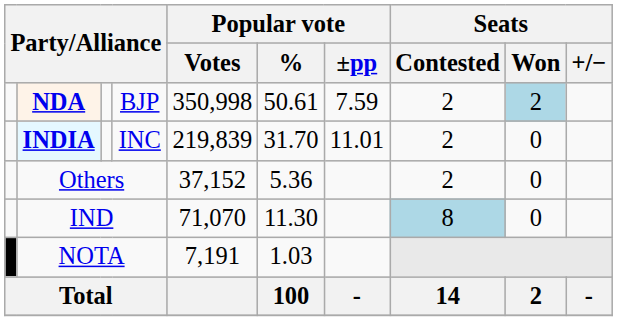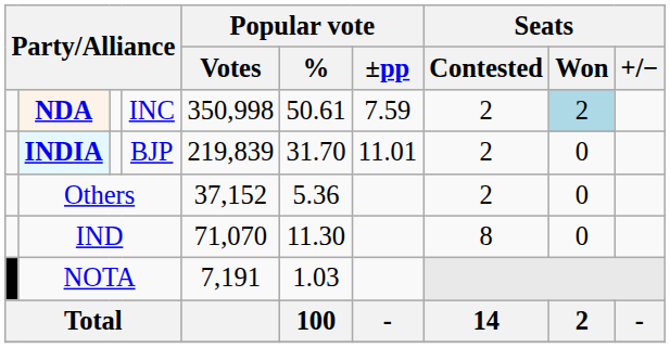 <table class="wikitable sortable" style="text-align:center;">
 <tr>
 <th colspan="4" rowspan="2">Party/Alliance</th>
 <th colspan="3">Popular vote</th>
 <th colspan="3">Seats</th>
 </tr>
 <tr>
 <th>Votes</th>
 <th>%</th>
 <th>±<a href='#'>pp</a></th>
 <th>Contested</th>
 <th>Won</th>
 <th><strong>+/−</strong></th>
 </tr>
 <tr>
 <td></td>
 <th style="background:#fef3e8"><a href='#'>NDA</a></th>
 <td></td>
-<td><a href='#'>BJP</a></td>
+<td><a href='#'>INC</a></td>
 <td>350,998</td>
 <td>50.61</td>
 <td> 7.59</td>
 <td>2</td>
 <td style="background: lightblue;">2</td>
 <td></td>
 </tr>
 <tr>
 <td></td>
 <th style="background:#E5F8FF"><a href='#'>INDIA</a></th>
 <td></td>
-<td><a href='#'>INC</a></td>
+<td><a href='#'>BJP</a></td>
 <td>219,839</td>
 <td>31.70</td>
 <td> 11.01</td>
 <td>2</td>
 <td>0</td>
 <td></td>
 </tr>
 <tr>
 <td></td>
 <td colspan="3"><a href='#'>Others</a></td>
 <td>37,152</td>
 <td>5.36</td>
 <td></td>
 <td>2</td>
 <td>0</td>
 <td></td>
 </tr>
 <tr>
 <td></td>
 <td colspan="3"><a href='#'>IND</a></td>
 <td>71,070</td>
 <td>11.30</td>
 <td></td>
-<td style="background: lightblue;">8</td>
+<td>8</td>
 <td>0</td>
 <td></td>
 </tr>
 <tr>
 <td bgcolor="Black"></td>
 <td colspan="3"><a href='#'>NOTA</a></td>
 <td>7,191</td>
 <td>1.03</td>
 <td></td>
 <th colspan="3" style="background-color:#E9E9E9"></th>
 </tr>
 <tr>
 <th colspan="4">Total</th>
 <th></th>
 <th>100</th>
 <th>-</th>
 <th>14</th>
 <th>2</th>
 <th>-</th>
 </tr>
 <tr>
 </tr>
 </table>
